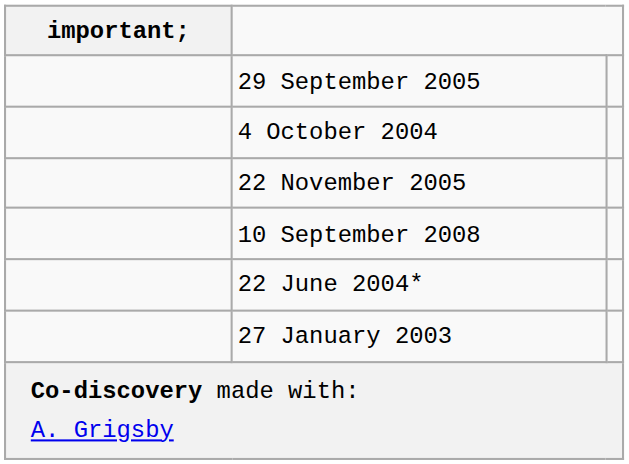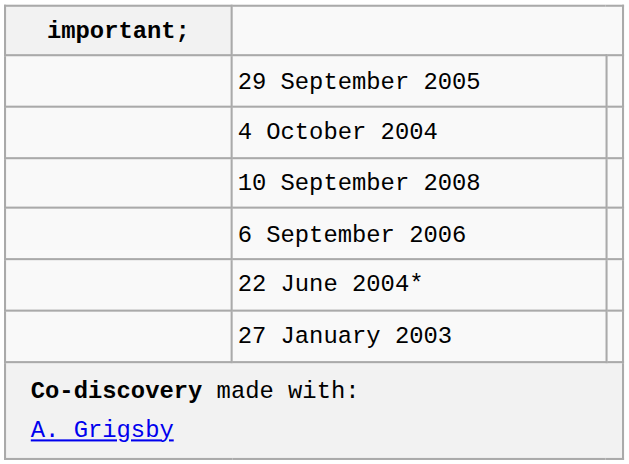 <table class="wikitable" style="font-size: 89%; float: left; width: 26em; margin-right: 1em; line-height: 1.65em">
 <tr>
 <th>important;</th>
 </tr>
 <tr>
 <td></td>
 <td>29 September 2005</td>
 <td></td>
 </tr>
 <tr>
 <td></td>
 <td>4 October 2004</td>
 <td></td>
 </tr>
 <tr>
 <td></td>
-<td>22 November 2005</td>
+<td>10 September 2008</td>
 <td></td>
 </tr>
 <tr>
 <td></td>
-<td>10 September 2008</td>
+<td>6 September 2006</td>
 <td></td>
 </tr>
 <tr>
 <td></td>
 <td>22 June 2004*</td>
 <td></td>
 </tr>
 <tr>
 <td></td>
 <td>27 January 2003</td>
 <td></td>
 </tr>
 <tr>
 <th colspan=3 style="font-weight: normal; text-align: left; padding: 4px 12px;"><strong>Co-discovery</strong> made with:<br> <a href='#'>A. Grigsby</a></th>
 </tr>
 </table>
